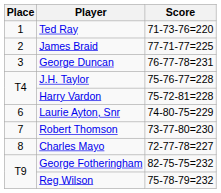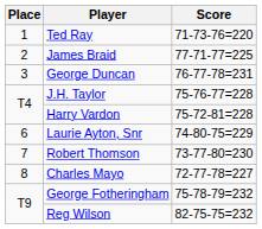 <table class=wikitable>
 <tr>
 <th>Place</th>
 <th>Player</th>
 <th>Score</th>
 </tr>
 <tr>
 <td align=center>1</td>
 <td> <a href='#'>Ted Ray</a></td>
 <td>71-73-76=220</td>
 </tr>
 <tr>
 <td align=center>2</td>
 <td> <a href='#'>James Braid</a></td>
 <td>77-71-77=225</td>
 </tr>
 <tr>
 <td align=center>3</td>
 <td> <a href='#'>George Duncan</a></td>
 <td>76-77-78=231</td>
 </tr>
 <tr>
 <td rowspan=2 align=center>T4</td>
 <td> <a href='#'>J.H. Taylor</a></td>
 <td>75-76-77=228</td>
 </tr>
 <tr>
 <td> <a href='#'>Harry Vardon</a></td>
 <td>75-72-81=228</td>
 </tr>
 <tr>
 <td align=center>6</td>
 <td> <a href='#'>Laurie Ayton, Snr</a></td>
 <td>74-80-75=229</td>
 </tr>
 <tr>
 <td align=center>7</td>
 <td> <a href='#'>Robert Thomson</a></td>
 <td>73-77-80=230</td>
 </tr>
 <tr>
 <td align=center>8</td>
 <td> <a href='#'>Charles Mayo</a></td>
 <td>72-77-78=227</td>
 </tr>
 <tr>
 <td rowspan=2 align=center>T9</td>
 <td> <a href='#'>George Fotheringham</a></td>
-<td>82-75-75=232</td>
+<td>75-78-79=232</td>
 </tr>
 <tr>
 <td> <a href='#'>Reg Wilson</a></td>
-<td>75-78-79=232</td>
+<td>82-75-75=232</td>
 </tr>
 </table>
